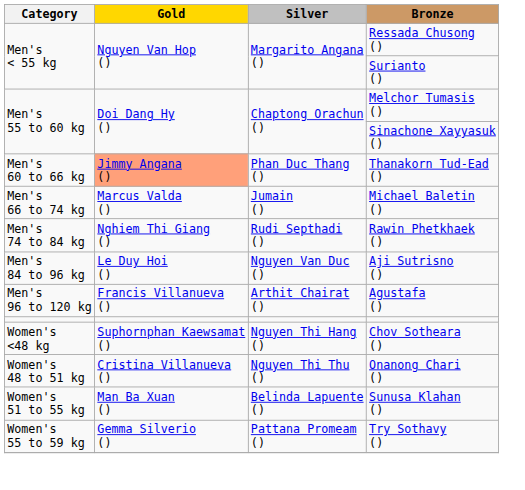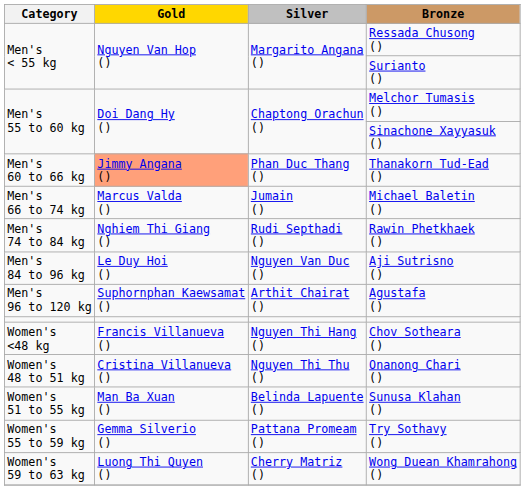 <table class="wikitable">
 <tr>
 <th>Category</th>
 <th style="background: gold">Gold</th>
 <th style="background: silver">Silver</th>
 <th style="background: #cc9966">Bronze</th>
 </tr>
 <tr>
 <td rowspan=2>Men's <br> < 55 kg</td>
 <td rowspan=2><a href='#'>Nguyen Van Hop</a> <br> ()</td>
 <td rowspan=2><a href='#'>Margarito Angana</a> <br> ()</td>
 <td><a href='#'>Ressada Chusong</a> <br> ()</td>
 </tr>
 <tr>
 <td><a href='#'>Surianto</a> <br> ()</td>
 </tr>
 <tr>
 <td rowspan=2>Men's <br> 55 to 60 kg</td>
 <td rowspan=2><a href='#'>Doi Dang Hy</a> <br> ()</td>
 <td rowspan=2><a href='#'>Chaptong Orachun</a> <br> ()</td>
 <td><a href='#'>Melchor Tumasis</a> <br> ()</td>
 </tr>
 <tr>
 <td><a href='#'>Sinachone Xayyasuk</a> <br> ()</td>
 </tr>
 <tr>
 <td>Men's <br> 60 to 66 kg</td>
 <td style="background: lightsalmon;"><a href='#'>Jimmy Angana</a> <br> ()</td>
 <td><a href='#'>Phan Duc Thang</a> <br> ()</td>
 <td><a href='#'>Thanakorn Tud-Ead</a> <br> ()</td>
 </tr>
 <tr>
 <td>Men's <br> 66 to 74 kg</td>
 <td><a href='#'>Marcus Valda</a> <br> ()</td>
 <td><a href='#'>Jumain</a> <br> ()</td>
 <td><a href='#'>Michael Baletin</a> <br> ()</td>
 </tr>
 <tr>
 <td>Men's <br> 74 to 84 kg</td>
 <td><a href='#'>Nghiem Thi Giang</a> <br> ()</td>
 <td><a href='#'>Rudi Septhadi</a> <br> ()</td>
 <td><a href='#'>Rawin Phetkhaek</a> <br> ()</td>
 </tr>
 <tr>
 <td>Men's <br> 84 to 96 kg</td>
 <td><a href='#'>Le Duy Hoi</a> <br> ()</td>
 <td><a href='#'>Nguyen Van Duc</a> <br> ()</td>
 <td><a href='#'>Aji Sutrisno</a> <br> ()</td>
 </tr>
 <tr>
 <td>Men's <br> 96 to 120 kg</td>
-<td><a href='#'>Francis Villanueva</a> <br> ()</td>
+<td><a href='#'>Suphornphan Kaewsamat</a> <br> ()</td>
 <td><a href='#'>Arthit Chairat</a> <br> ()</td>
 <td><a href='#'>Agustafa</a> <br> ()</td>
 </tr>
 <tr>
 <td></td>
 <td></td>
 <td></td>
 <td></td>
 </tr>
 <tr>
 <td>Women's <br> <48 kg</td>
-<td><a href='#'>Suphornphan Kaewsamat</a> <br> ()</td>
+<td><a href='#'>Francis Villanueva</a> <br> ()</td>
 <td><a href='#'>Nguyen Thi Hang</a> <br> ()</td>
 <td><a href='#'>Chov Sotheara</a> <br> ()</td>
 </tr>
 <tr>
 <td>Women's <br> 48 to 51 kg</td>
 <td><a href='#'>Cristina Villanueva</a> <br> ()</td>
 <td><a href='#'>Nguyen Thi Thu</a> <br> ()</td>
 <td><a href='#'>Onanong Chari</a> <br> ()</td>
 </tr>
 <tr>
 <td>Women's <br> 51 to 55 kg</td>
 <td><a href='#'>Man Ba Xuan</a> <br> ()</td>
 <td><a href='#'>Belinda Lapuente</a> <br> ()</td>
 <td><a href='#'>Sunusa Klahan</a> <br> ()</td>
 </tr>
 <tr>
 <td>Women's <br> 55 to 59 kg</td>
 <td><a href='#'>Gemma Silverio</a> <br> ()</td>
 <td><a href='#'>Pattana Promeam</a> <br> ()</td>
 <td><a href='#'>Try Sothavy</a> <br> ()</td>
 </tr>
 <tr>
+<td>Women's <br> 59 to 63 kg</td>
+<td><a href='#'>Luong Thi Quyen</a> <br> ()</td>
+<td><a href='#'>Cherry Matriz</a> <br> ()</td>
+<td><a href='#'>Wong Duean Khamrahong</a> <br> ()</td>
+</tr>
+<tr>
 </tr>
 </table>
